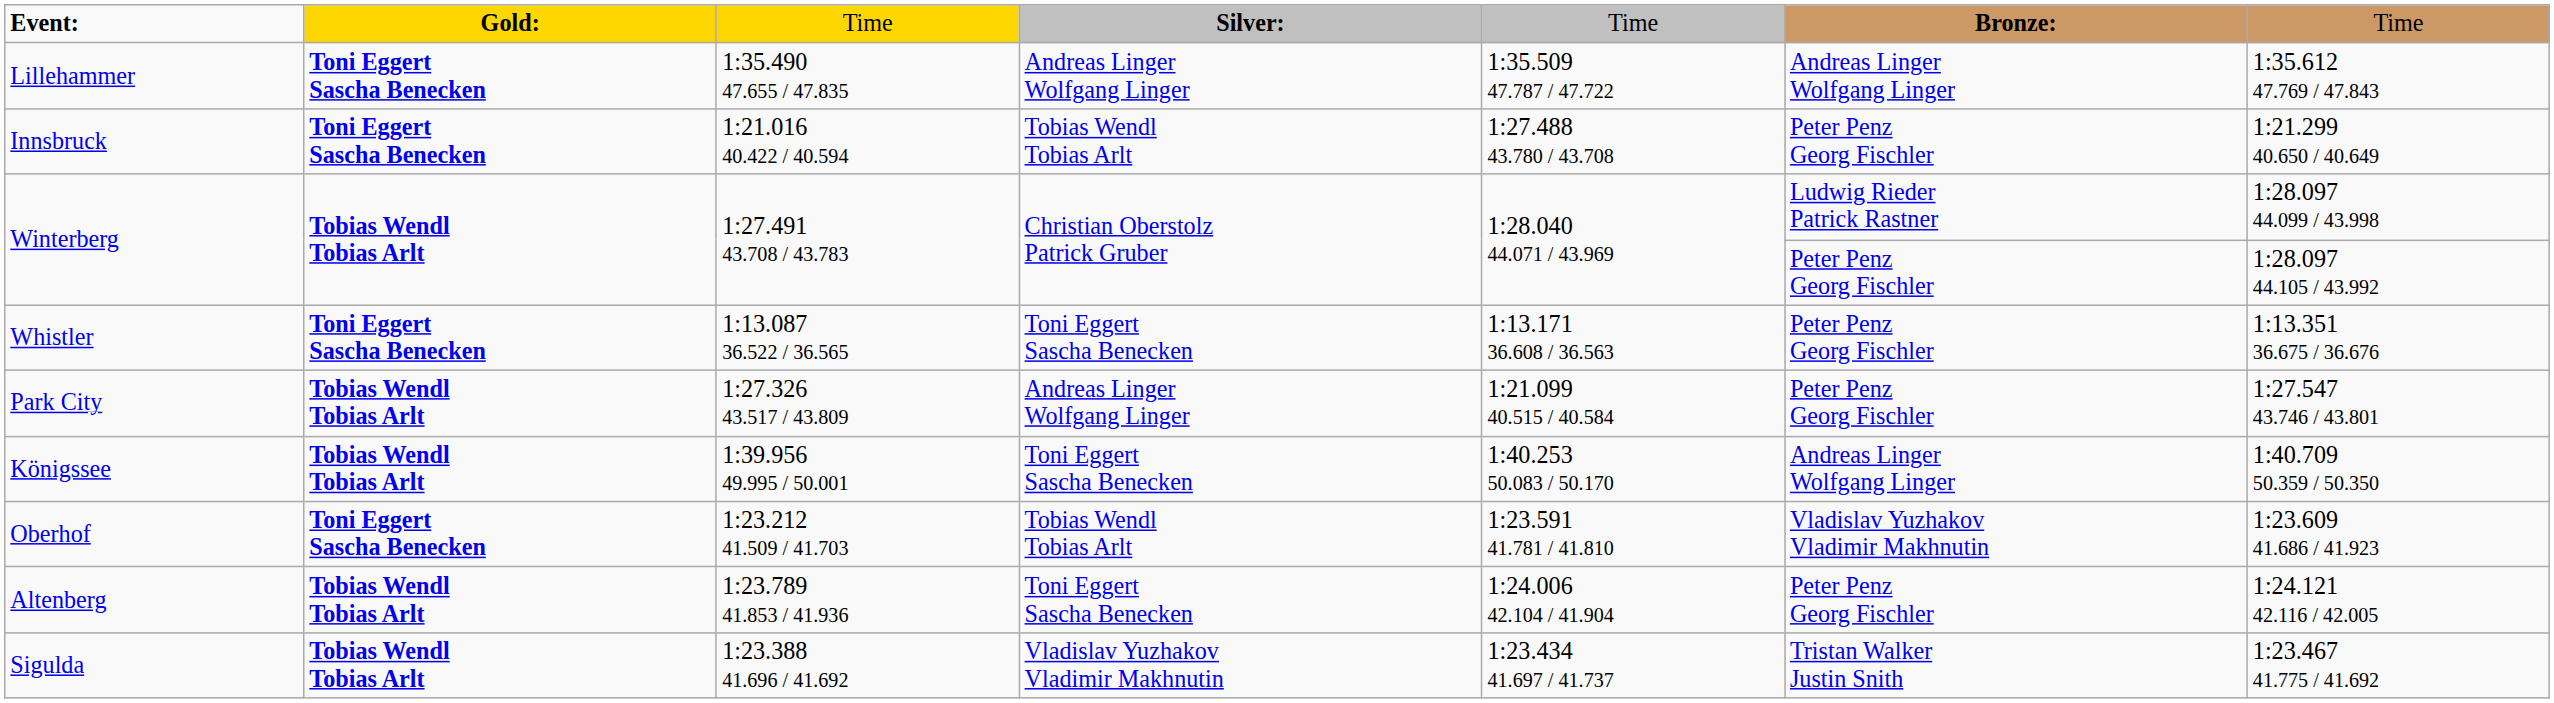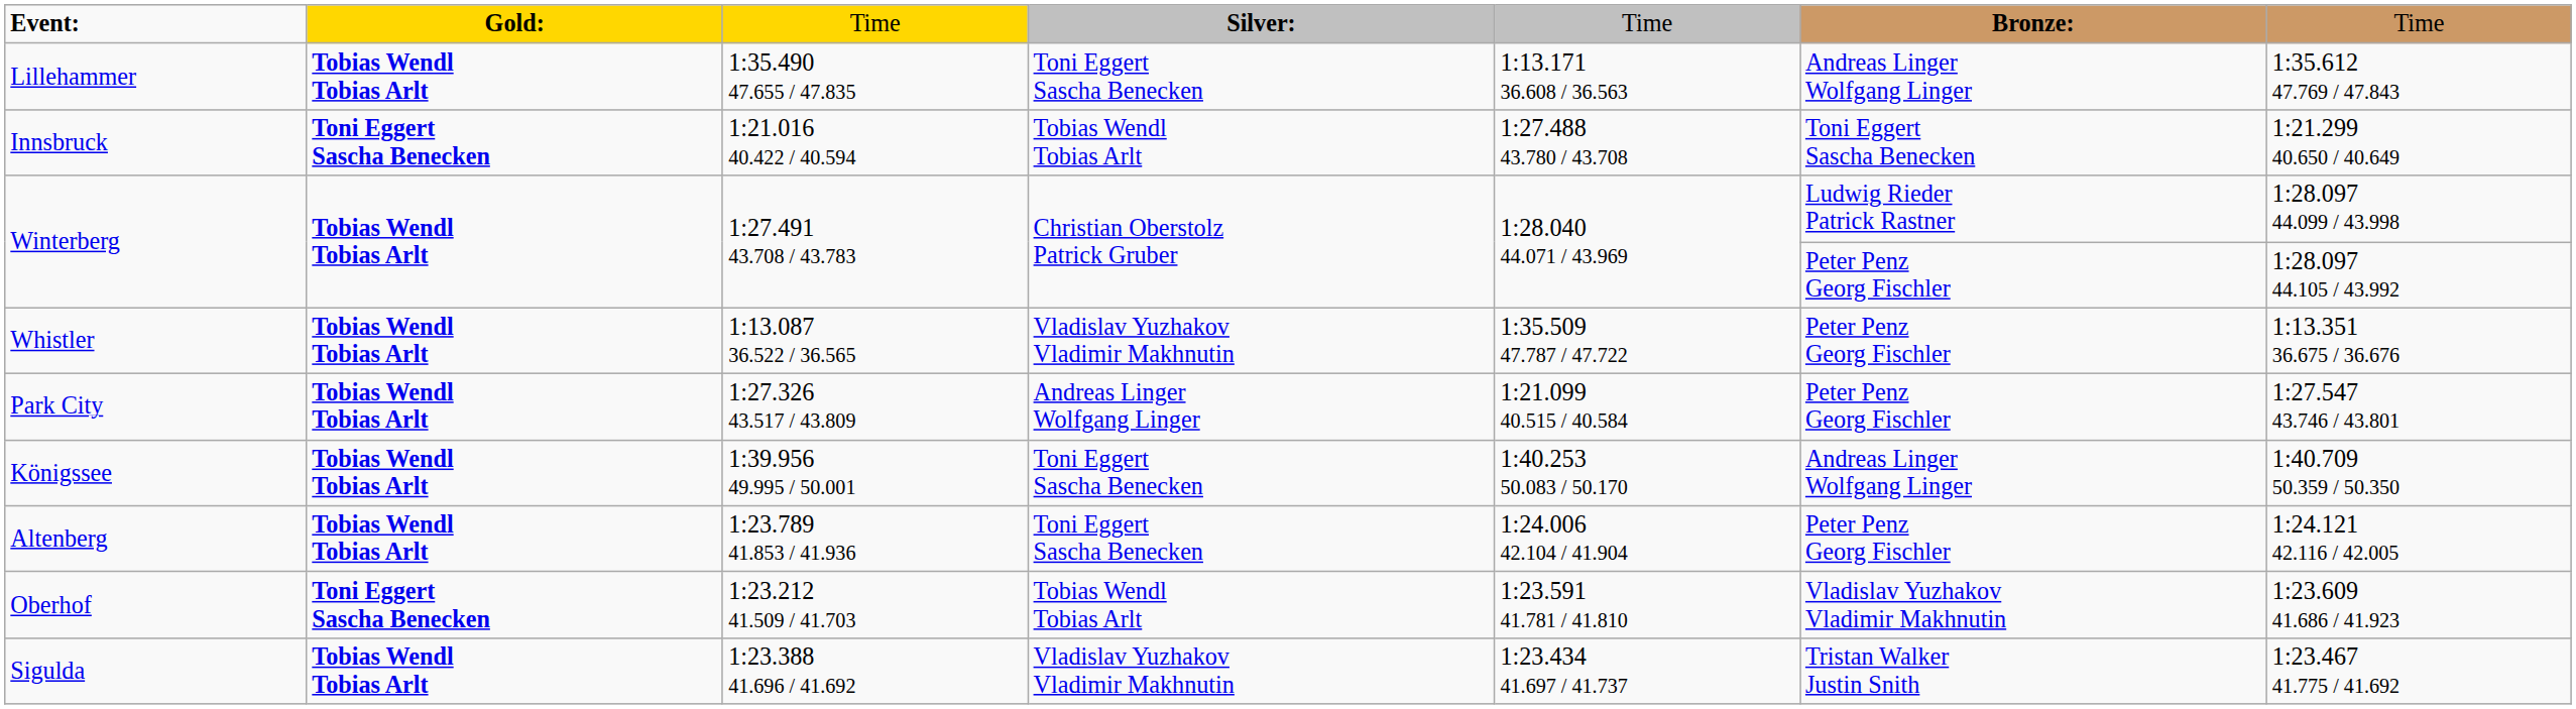 <table class="wikitable" style="width:85%;">
 <tr>
 <td><strong>Event:</strong></td>
 <td !  style="text-align:center; background:gold;"><strong>Gold:</strong></td>
 <td !  style="text-align:center; background:gold;">Time</td>
 <td !  style="text-align:center; background:silver;"><strong>Silver:</strong></td>
 <td !  style="text-align:center; background:silver;">Time</td>
 <td !  style="text-align:center; background:#c96;"><strong>Bronze:</strong></td>
 <td !  style="text-align:center; background:#c96;">Time</td>
 </tr>
 <tr>
 <td><a href='#'>Lillehammer</a></td>
-<td><strong><a href='#'>Toni Eggert</a><br><a href='#'>Sascha Benecken</a></strong><br><small></small></td>
+<td><strong><a href='#'>Tobias Wendl</a><br><a href='#'>Tobias Arlt</a></strong><br><small></small></td>
 <td>1:35.490<br><small>47.655 / 47.835</small></td>
-<td><a href='#'>Andreas Linger</a><br><a href='#'>Wolfgang Linger</a><br><small></small></td>
-<td>1:35.509<br><small>47.787 / 47.722</small></td>
+<td><a href='#'>Toni Eggert</a><br><a href='#'>Sascha Benecken</a><br><small></small></td>
+<td>1:13.171<br><small>36.608 / 36.563</small></td>
 <td><a href='#'>Andreas Linger</a><br><a href='#'>Wolfgang Linger</a><br><small></small></td>
 <td>1:35.612<br><small>47.769 / 47.843</small></td>
 </tr>
 <tr>
 <td><a href='#'>Innsbruck</a></td>
 <td><strong><a href='#'>Toni Eggert</a><br><a href='#'>Sascha Benecken</a></strong><br><small></small></td>
 <td>1:21.016<br><small>40.422 / 40.594</small></td>
 <td><a href='#'>Tobias Wendl</a><br><a href='#'>Tobias Arlt</a><br><small></small></td>
 <td>1:27.488<br><small>43.780 / 43.708</small></td>
-<td><a href='#'>Peter Penz</a><br><a href='#'>Georg Fischler</a><br><small></small></td>
+<td><a href='#'>Toni Eggert</a><br><a href='#'>Sascha Benecken</a><br><small></small></td>
 <td>1:21.299<br><small>40.650 / 40.649</small></td>
 </tr>
 <tr>
 <td rowspan=2><a href='#'>Winterberg</a></td>
 <td rowspan=2><strong><a href='#'>Tobias Wendl</a><br><a href='#'>Tobias Arlt</a></strong><br><small></small></td>
 <td rowspan=2>1:27.491<br><small>43.708 / 43.783</small></td>
 <td rowspan=2><a href='#'>Christian Oberstolz</a><br><a href='#'>Patrick Gruber</a><br><small></small></td>
 <td rowspan=2>1:28.040<br><small>44.071 / 43.969</small></td>
 <td><a href='#'>Ludwig Rieder</a><br><a href='#'>Patrick Rastner</a><br><small></small></td>
 <td>1:28.097<br><small>44.099 / 43.998</small></td>
 </tr>
 <tr>
 <td><a href='#'>Peter Penz</a><br><a href='#'>Georg Fischler</a><br><small></small></td>
 <td>1:28.097<br><small>44.105 / 43.992</small></td>
 </tr>
 <tr>
 <td><a href='#'>Whistler</a></td>
-<td><strong><a href='#'>Toni Eggert</a><br><a href='#'>Sascha Benecken</a></strong><br><small></small></td>
+<td><strong><a href='#'>Tobias Wendl</a><br><a href='#'>Tobias Arlt</a></strong><br><small></small></td>
 <td>1:13.087<br><small>36.522 / 36.565</small></td>
-<td><a href='#'>Toni Eggert</a><br><a href='#'>Sascha Benecken</a><br><small></small></td>
-<td>1:13.171<br><small>36.608 / 36.563</small></td>
+<td><a href='#'>Vladislav Yuzhakov</a><br><a href='#'>Vladimir Makhnutin</a><br><small></small></td>
+<td>1:35.509<br><small>47.787 / 47.722</small></td>
 <td><a href='#'>Peter Penz</a><br><a href='#'>Georg Fischler</a><br><small></small></td>
 <td>1:13.351<br><small>36.675 / 36.676</small></td>
 </tr>
 <tr>
 <td><a href='#'>Park City</a></td>
 <td><strong><a href='#'>Tobias Wendl</a><br><a href='#'>Tobias Arlt</a></strong><br><small></small></td>
 <td>1:27.326<br><small>43.517 / 43.809</small></td>
 <td><a href='#'>Andreas Linger</a><br><a href='#'>Wolfgang Linger</a><br><small></small></td>
 <td>1:21.099<br><small>40.515 / 40.584</small></td>
 <td><a href='#'>Peter Penz</a><br><a href='#'>Georg Fischler</a><br><small></small></td>
 <td>1:27.547<br><small>43.746 / 43.801</small></td>
 </tr>
 <tr>
 <td><a href='#'>Königssee</a></td>
 <td><strong><a href='#'>Tobias Wendl</a><br><a href='#'>Tobias Arlt</a></strong><br><small></small></td>
 <td>1:39.956<br><small>49.995 / 50.001</small></td>
 <td><a href='#'>Toni Eggert</a><br><a href='#'>Sascha Benecken</a><br><small></small></td>
 <td>1:40.253<br><small>50.083 / 50.170</small></td>
 <td><a href='#'>Andreas Linger</a><br><a href='#'>Wolfgang Linger</a><br><small></small></td>
 <td>1:40.709<br><small>50.359 / 50.350</small></td>
 </tr>
 <tr>
+<td><a href='#'>Altenberg</a></td>
+<td><strong><a href='#'>Tobias Wendl</a><br><a href='#'>Tobias Arlt</a></strong><br><small></small></td>
+<td>1:23.789<br><small>41.853 / 41.936</small></td>
+<td><a href='#'>Toni Eggert</a><br><a href='#'>Sascha Benecken</a><br><small></small></td>
+<td>1:24.006<br><small>42.104 / 41.904</small></td>
+<td><a href='#'>Peter Penz</a><br><a href='#'>Georg Fischler</a><br><small></small></td>
+<td>1:24.121<br><small>42.116 / 42.005</small></td>
+</tr>
+<tr>
 <td><a href='#'>Oberhof</a></td>
 <td><strong><a href='#'>Toni Eggert</a><br><a href='#'>Sascha Benecken</a></strong><br><small></small></td>
 <td>1:23.212<br><small>41.509 / 41.703</small></td>
 <td><a href='#'>Tobias Wendl</a><br><a href='#'>Tobias Arlt</a><br><small></small></td>
 <td>1:23.591<br><small>41.781 / 41.810</small></td>
 <td><a href='#'>Vladislav Yuzhakov</a><br><a href='#'>Vladimir Makhnutin</a><br><small></small></td>
 <td>1:23.609<br><small>41.686 / 41.923</small></td>
-</tr>
-<tr>
-<td><a href='#'>Altenberg</a></td>
-<td><strong><a href='#'>Tobias Wendl</a><br><a href='#'>Tobias Arlt</a></strong><br><small></small></td>
-<td>1:23.789<br><small>41.853 / 41.936</small></td>
-<td><a href='#'>Toni Eggert</a><br><a href='#'>Sascha Benecken</a><br><small></small></td>
-<td>1:24.006<br><small>42.104 / 41.904</small></td>
-<td><a href='#'>Peter Penz</a><br><a href='#'>Georg Fischler</a><br><small></small></td>
-<td>1:24.121<br><small>42.116 / 42.005</small></td>
 </tr>
 <tr>
 <td><a href='#'>Sigulda</a></td>
 <td><strong><a href='#'>Tobias Wendl</a><br><a href='#'>Tobias Arlt</a></strong><br><small></small></td>
 <td>1:23.388<br><small>41.696 / 41.692</small></td>
 <td><a href='#'>Vladislav Yuzhakov</a><br><a href='#'>Vladimir Makhnutin</a><br><small></small></td>
 <td>1:23.434<br><small>41.697 / 41.737</small></td>
 <td><a href='#'>Tristan Walker</a><br><a href='#'>Justin Snith</a><br><small></small></td>
 <td>1:23.467<br><small>41.775 / 41.692</small></td>
 </tr>
 </table>
